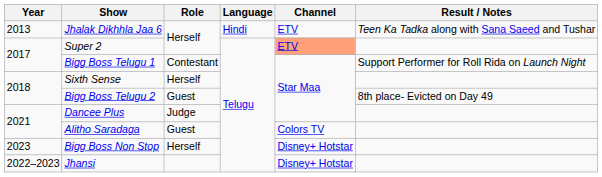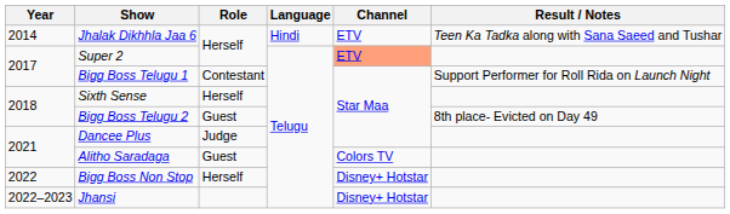 <table class="wikitable sortable">
 <tr>
 <th>Year</th>
 <th>Show</th>
 <th>Role</th>
 <th>Language</th>
 <th>Channel</th>
 <th>Result / Notes</th>
 </tr>
 <tr>
-<td>2013</td>
+<td>2014</td>
 <td><em><a href='#'>Jhalak Dikhhla Jaa 6</a></em></td>
 <td rowspan="2">Herself</td>
 <td><a href='#'>Hindi</a></td>
 <td><a href='#'>ETV</a></td>
 <td><em>Teen Ka Tadka</em> along with <a href='#'>Sana Saeed</a> and Tushar</td>
 </tr>
 <tr>
 <td rowspan="2">2017</td>
 <td><em>Super 2</em></td>
 <td rowspan="8"><a href='#'>Telugu</a></td>
 <td style="background: lightsalmon;"><a href='#'>ETV</a></td>
 <td></td>
 </tr>
 <tr>
 <td><em><a href='#'>Bigg Boss Telugu 1</a></em></td>
 <td>Contestant</td>
 <td rowspan="4"><a href='#'>Star Maa</a></td>
 <td>Support Performer for Roll Rida on <em>Launch Night</em></td>
 </tr>
 <tr>
 <td rowspan="2">2018</td>
 <td><em>Sixth Sense</em></td>
 <td>Herself</td>
 <td></td>
 </tr>
 <tr>
 <td><em><a href='#'>Bigg Boss Telugu 2</a></em></td>
 <td>Guest</td>
 <td>8th place- Evicted on Day 49</td>
 </tr>
 <tr>
 <td rowspan="2">2021</td>
 <td><a href='#'><em>Dancee Plus</em></a></td>
 <td>Judge</td>
 <td></td>
 </tr>
 <tr>
 <td><em><a href='#'>Alitho Saradaga</a></em></td>
 <td>Guest</td>
 <td><a href='#'>Colors TV</a></td>
 <td></td>
 </tr>
 <tr>
-<td>2023</td>
+<td>2022</td>
 <td><em><a href='#'>Bigg Boss Non Stop</a></em></td>
 <td>Herself</td>
 <td><a href='#'>Disney+ Hotstar</a></td>
 <td></td>
 </tr>
 <tr>
 <td>2022–2023</td>
 <td><em><a href='#'>Jhansi</a></em></td>
 <td></td>
 <td><a href='#'>Disney+ Hotstar</a></td>
 <td></td>
 </tr>
 </table>
